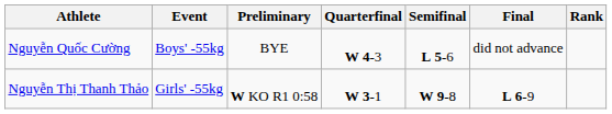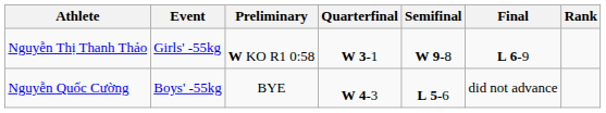 <table class="wikitable" style="text-align:left; font-size:90%">
 <tr>
 <th>Athlete</th>
 <th>Event</th>
 <th>Preliminary</th>
 <th>Quarterfinal</th>
 <th>Semifinal</th>
 <th>Final</th>
 <th>Rank</th>
 </tr>
 <tr>
+<td><a href='#'>Nguyễn Thị Thanh Thảo</a></td>
+<td><a href='#'>Girls' -55kg</a></td>
+<td align=center> <br> <strong>W</strong> KO R1 0:58</td>
+<td align=center> <br> <strong>W</strong> <strong>3</strong>-1</td>
+<td align=center> <br> <strong>W</strong> <strong>9</strong>-8</td>
+<td align=center> <br> <strong>L</strong> <strong>6</strong>-9</td>
+<td align=center></td>
+</tr>
+<tr>
 <td><a href='#'>Nguyễn Quốc Cường</a></td>
 <td><a href='#'>Boys' -55kg</a></td>
 <td align=center>BYE</td>
 <td align=center> <br> <strong>W</strong> <strong>4</strong>-3</td>
 <td align=center> <br> <strong>L</strong> <strong>5</strong>-6</td>
 <td align=center colspan=1>did not advance</td>
 <td align=center></td>
 </tr>
-<tr>
-<td><a href='#'>Nguyễn Thị Thanh Thảo</a></td>
-<td><a href='#'>Girls' -55kg</a></td>
-<td align=center> <br> <strong>W</strong> KO R1 0:58</td>
-<td align=center> <br> <strong>W</strong> <strong>3</strong>-1</td>
-<td align=center> <br> <strong>W</strong> <strong>9</strong>-8</td>
-<td align=center> <br> <strong>L</strong> <strong>6</strong>-9</td>
-<td align=center></td>
-</tr>
 </table>
